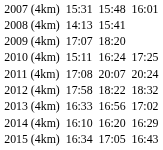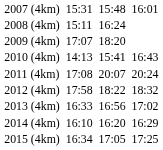 <table>
 <tr>
 <td>2007 (4km)</td>
 <td></td>
 <td>15:31</td>
 <td></td>
 <td>15:48</td>
 <td></td>
 <td>16:01</td>
 </tr>
 <tr>
 <td>2008 (4km)</td>
 <td></td>
-<td>14:13</td>
+<td>15:11</td>
 <td></td>
-<td>15:41</td>
+<td>16:24</td>
 <td></td>
 <td></td>
 </tr>
 <tr>
 <td>2009 (4km)</td>
 <td></td>
 <td>17:07</td>
 <td></td>
 <td>18:20</td>
 <td></td>
 <td></td>
 </tr>
 <tr>
 <td>2010 (4km)</td>
 <td></td>
-<td>15:11</td>
+<td>14:13</td>
 <td></td>
-<td>16:24</td>
+<td>15:41</td>
 <td></td>
-<td>17:25</td>
+<td>16:43</td>
 </tr>
 <tr>
 <td>2011 (4km)</td>
 <td></td>
 <td>17:08</td>
 <td></td>
 <td>20:07</td>
 <td></td>
 <td>20:24</td>
 </tr>
 <tr>
 <td>2012 (4km)</td>
 <td></td>
 <td>17:58</td>
 <td></td>
 <td>18:22</td>
 <td></td>
 <td>18:32</td>
 </tr>
 <tr>
 <td>2013 (4km)</td>
 <td></td>
 <td>16:33</td>
 <td></td>
 <td>16:56</td>
 <td></td>
 <td>17:02</td>
 </tr>
 <tr>
 <td>2014 (4km)</td>
 <td></td>
 <td>16:10</td>
 <td></td>
 <td>16:20</td>
 <td></td>
 <td>16:29</td>
 </tr>
 <tr>
 <td>2015 (4km)</td>
 <td></td>
 <td>16:34</td>
 <td></td>
 <td>17:05</td>
 <td></td>
-<td>16:43</td>
+<td>17:25</td>
 </tr>
 </table>
